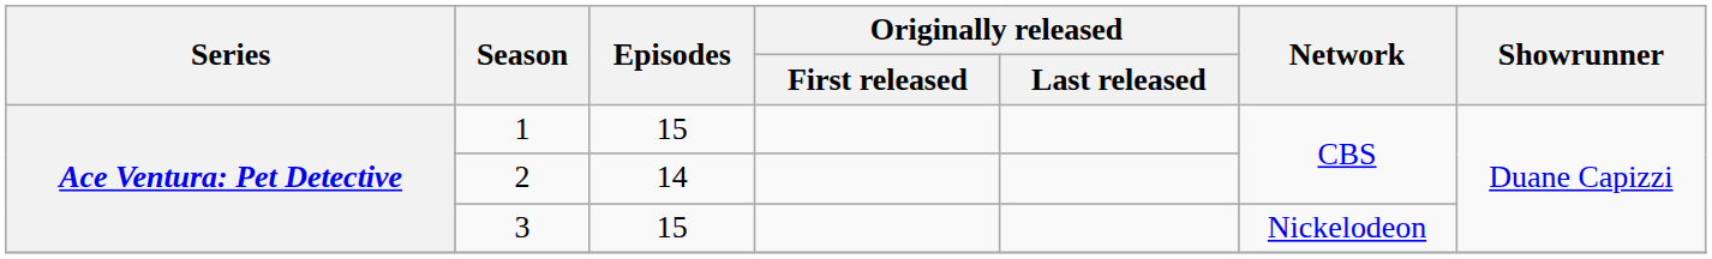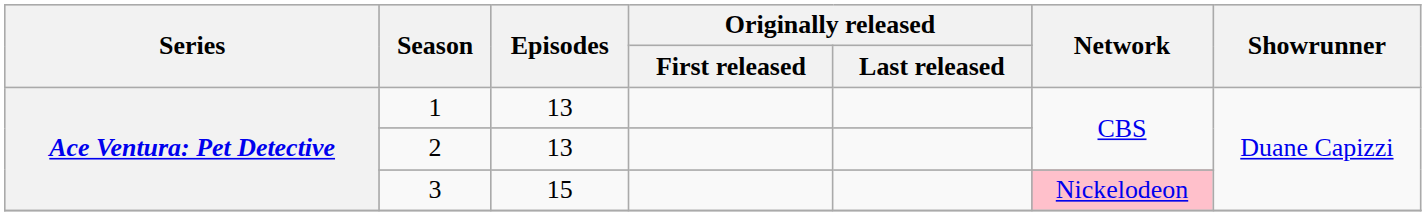 <table class="wikitable plainrowheaders" style="text-align:center" border="1" width=99%>
 <tr>
 <th rowspan="2">Series</th>
 <th rowspan="2">Season</th>
 <th rowspan="2">Episodes</th>
 <th colspan="2">Originally released</th>
 <th rowspan="2">Network</th>
 <th rowspan="2">Showrunner</th>
 </tr>
 <tr>
 <th>First released</th>
 <th>Last released</th>
 </tr>
 <tr>
 <th scope="row"  rowspan="3"><em><a href='#'>Ace Ventura: Pet Detective</a></em></th>
 <td>1</td>
-<td>15</td>
+<td>13</td>
 <td></td>
 <td></td>
 <td rowspan="2"><a href='#'>CBS</a></td>
 <td rowspan="3"><a href='#'>Duane Capizzi</a></td>
 </tr>
 <tr>
 <td>2</td>
-<td>14</td>
+<td>13</td>
 <td></td>
 <td></td>
 </tr>
 <tr>
 <td>3</td>
 <td>15</td>
 <td></td>
 <td></td>
-<td><a href='#'>Nickelodeon</a></td>
+<td style="background: pink;"><a href='#'>Nickelodeon</a></td>
 </tr>
 <tr>
 </tr>
 </table>
